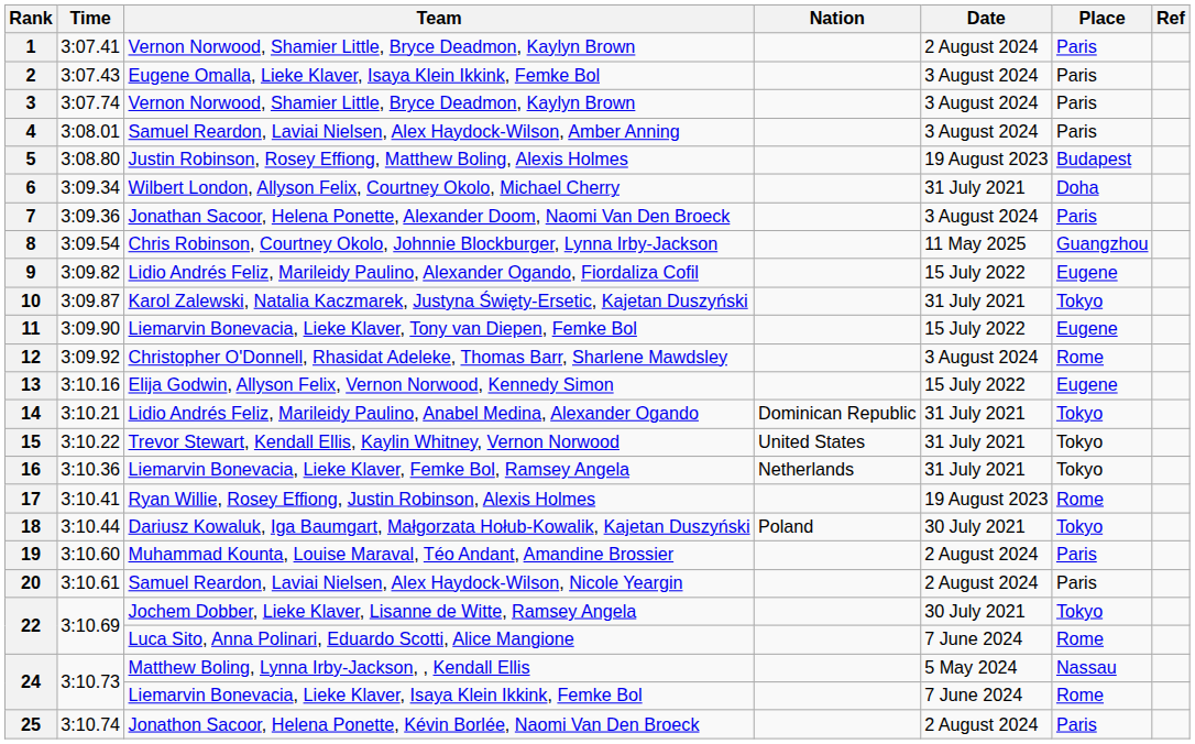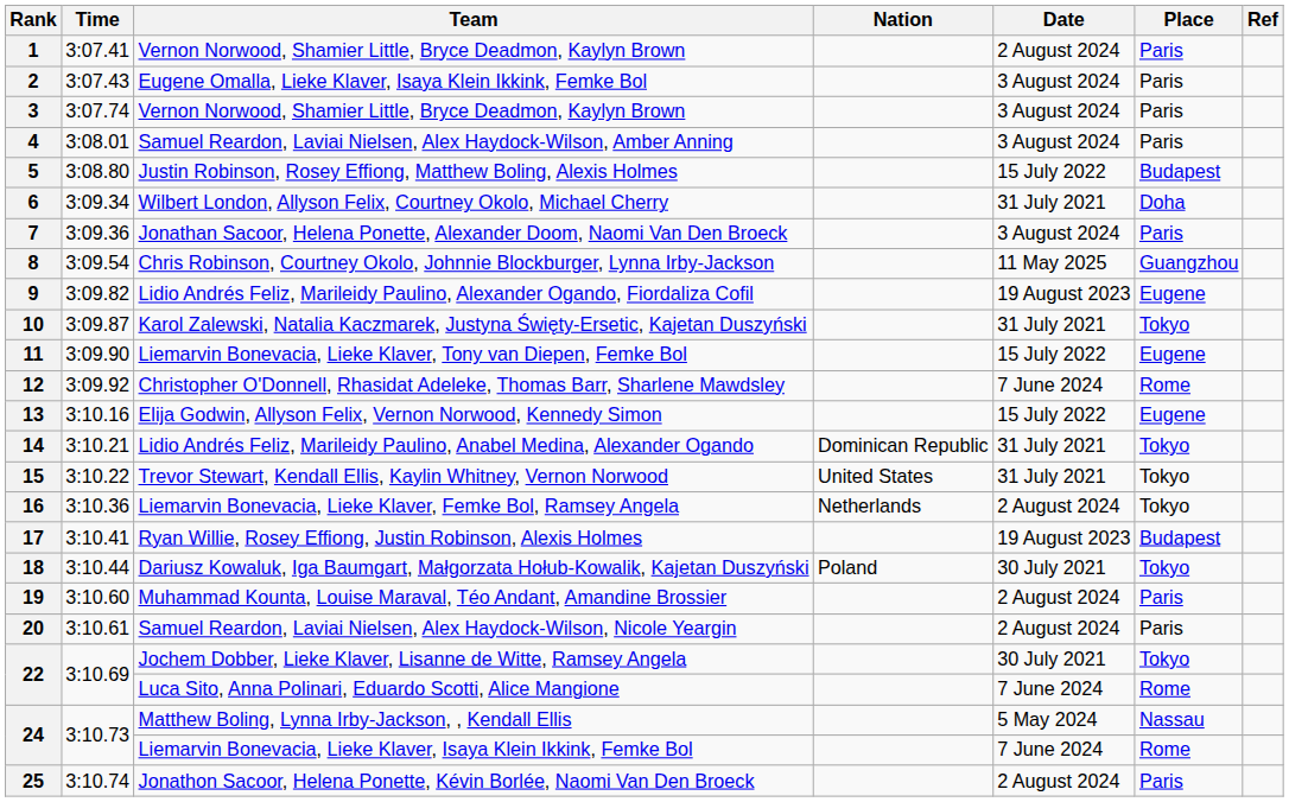 <table class="wikitable">
 <tr>
 <th>Rank</th>
 <th>Time</th>
 <th>Team</th>
 <th>Nation</th>
 <th>Date</th>
 <th>Place</th>
 <th>Ref</th>
 </tr>
 <tr>
 <th>1</th>
 <td>3:07.41</td>
 <td><a href='#'>Vernon Norwood</a>, <a href='#'>Shamier Little</a>, <a href='#'>Bryce Deadmon</a>, <a href='#'>Kaylyn Brown</a></td>
 <td></td>
 <td>2 August 2024</td>
 <td><a href='#'>Paris</a></td>
 <td></td>
 </tr>
 <tr>
 <th>2</th>
 <td>3:07.43</td>
 <td><a href='#'>Eugene Omalla</a>, <a href='#'>Lieke Klaver</a>, <a href='#'>Isaya Klein Ikkink</a>, <a href='#'>Femke Bol</a></td>
 <td></td>
 <td>3 August 2024</td>
 <td>Paris</td>
 <td></td>
 </tr>
 <tr>
 <th>3</th>
 <td>3:07.74</td>
 <td><a href='#'>Vernon Norwood</a>, <a href='#'>Shamier Little</a>, <a href='#'>Bryce Deadmon</a>, <a href='#'>Kaylyn Brown</a></td>
 <td></td>
 <td>3 August 2024</td>
 <td>Paris</td>
 <td></td>
 </tr>
 <tr>
 <th>4</th>
 <td>3:08.01</td>
 <td><a href='#'>Samuel Reardon</a>, <a href='#'>Laviai Nielsen</a>, <a href='#'>Alex Haydock-Wilson</a>, <a href='#'>Amber Anning</a></td>
 <td></td>
 <td>3 August 2024</td>
 <td>Paris</td>
 <td></td>
 </tr>
 <tr>
 <th>5</th>
 <td>3:08.80</td>
 <td><a href='#'>Justin Robinson</a>, <a href='#'>Rosey Effiong</a>, <a href='#'>Matthew Boling</a>, <a href='#'>Alexis Holmes</a></td>
 <td></td>
-<td>19 August 2023</td>
+<td>15 July 2022</td>
 <td><a href='#'>Budapest</a></td>
 <td></td>
 </tr>
 <tr>
 <th>6</th>
 <td>3:09.34</td>
 <td><a href='#'>Wilbert London</a>, <a href='#'>Allyson Felix</a>, <a href='#'>Courtney Okolo</a>, <a href='#'>Michael Cherry</a></td>
 <td></td>
 <td>31 July 2021</td>
 <td><a href='#'>Doha</a></td>
 <td></td>
 </tr>
 <tr>
 <th>7</th>
 <td>3:09.36</td>
 <td><a href='#'>Jonathan Sacoor</a>, <a href='#'>Helena Ponette</a>, <a href='#'>Alexander Doom</a>, <a href='#'>Naomi Van Den Broeck</a></td>
 <td></td>
 <td>3 August 2024</td>
 <td><a href='#'>Paris</a></td>
 <td></td>
 </tr>
 <tr>
 <th>8</th>
 <td>3:09.54</td>
 <td><a href='#'>Chris Robinson</a>, <a href='#'>Courtney Okolo</a>, <a href='#'>Johnnie Blockburger</a>, <a href='#'>Lynna Irby-Jackson</a></td>
 <td></td>
 <td>11 May 2025</td>
 <td><a href='#'>Guangzhou</a></td>
 <td></td>
 </tr>
 <tr>
 <th>9</th>
 <td>3:09.82</td>
 <td><a href='#'>Lidio Andrés Feliz</a>, <a href='#'>Marileidy Paulino</a>, <a href='#'>Alexander Ogando</a>, <a href='#'>Fiordaliza Cofil</a></td>
 <td></td>
-<td>15 July 2022</td>
+<td>19 August 2023</td>
 <td><a href='#'>Eugene</a></td>
 <td></td>
 </tr>
 <tr>
 <th>10</th>
 <td>3:09.87</td>
 <td><a href='#'>Karol Zalewski</a>, <a href='#'>Natalia Kaczmarek</a>, <a href='#'>Justyna Święty-Ersetic</a>, <a href='#'>Kajetan Duszyński</a></td>
 <td></td>
 <td>31 July 2021</td>
 <td><a href='#'>Tokyo</a></td>
 <td></td>
 </tr>
 <tr>
 <th>11</th>
 <td>3:09.90</td>
 <td><a href='#'>Liemarvin Bonevacia</a>, <a href='#'>Lieke Klaver</a>, <a href='#'>Tony van Diepen</a>, <a href='#'>Femke Bol</a></td>
 <td></td>
 <td>15 July 2022</td>
 <td><a href='#'>Eugene</a></td>
 <td></td>
 </tr>
 <tr>
 <th>12</th>
 <td>3:09.92</td>
 <td><a href='#'>Christopher O'Donnell</a>, <a href='#'>Rhasidat Adeleke</a>, <a href='#'>Thomas Barr</a>, <a href='#'>Sharlene Mawdsley</a></td>
 <td></td>
-<td>3 August 2024</td>
+<td>7 June 2024</td>
 <td><a href='#'>Rome</a></td>
 <td></td>
 </tr>
 <tr>
 <th>13</th>
 <td>3:10.16</td>
 <td><a href='#'>Elija Godwin</a>, <a href='#'>Allyson Felix</a>, <a href='#'>Vernon Norwood</a>, <a href='#'>Kennedy Simon</a></td>
 <td></td>
 <td>15 July 2022</td>
 <td><a href='#'>Eugene</a></td>
 <td></td>
 </tr>
 <tr>
 <th>14</th>
 <td>3:10.21</td>
 <td><a href='#'>Lidio Andrés Feliz</a>, <a href='#'>Marileidy Paulino</a>, <a href='#'>Anabel Medina</a>, <a href='#'>Alexander Ogando</a></td>
 <td> Dominican Republic</td>
 <td>31 July 2021</td>
 <td><a href='#'>Tokyo</a></td>
 <td></td>
 </tr>
 <tr>
 <th>15</th>
 <td>3:10.22</td>
 <td><a href='#'>Trevor Stewart</a>, <a href='#'>Kendall Ellis</a>, <a href='#'>Kaylin Whitney</a>, <a href='#'>Vernon Norwood</a></td>
 <td> United States</td>
 <td>31 July 2021</td>
 <td>Tokyo</td>
 <td></td>
 </tr>
 <tr>
 <th>16</th>
 <td>3:10.36</td>
 <td><a href='#'>Liemarvin Bonevacia</a>, <a href='#'>Lieke Klaver</a>, <a href='#'>Femke Bol</a>, <a href='#'>Ramsey Angela</a></td>
 <td> Netherlands</td>
-<td>31 July 2021</td>
+<td>2 August 2024</td>
 <td>Tokyo</td>
 <td></td>
 </tr>
 <tr>
 <th>17</th>
 <td>3:10.41</td>
 <td><a href='#'>Ryan Willie</a>, <a href='#'>Rosey Effiong</a>, <a href='#'>Justin Robinson</a>, <a href='#'>Alexis Holmes</a></td>
 <td></td>
 <td>19 August 2023</td>
-<td><a href='#'>Rome</a></td>
+<td><a href='#'>Budapest</a></td>
 <td></td>
 </tr>
 <tr>
 <th>18</th>
 <td>3:10.44</td>
 <td><a href='#'>Dariusz Kowaluk</a>, <a href='#'>Iga Baumgart</a>, <a href='#'>Małgorzata Hołub-Kowalik</a>, <a href='#'>Kajetan Duszyński</a></td>
 <td> Poland</td>
 <td>30 July 2021</td>
 <td><a href='#'>Tokyo</a></td>
 <td></td>
 </tr>
 <tr>
 <th>19</th>
 <td>3:10.60</td>
 <td><a href='#'>Muhammad Kounta</a>, <a href='#'>Louise Maraval</a>, <a href='#'>Téo Andant</a>, <a href='#'>Amandine Brossier</a></td>
 <td></td>
 <td>2 August 2024</td>
 <td><a href='#'>Paris</a></td>
 <td></td>
 </tr>
 <tr>
 <th>20</th>
 <td>3:10.61</td>
 <td><a href='#'>Samuel Reardon</a>, <a href='#'>Laviai Nielsen</a>, <a href='#'>Alex Haydock-Wilson</a>, <a href='#'>Nicole Yeargin</a></td>
 <td></td>
 <td>2 August 2024</td>
 <td>Paris</td>
 <td></td>
 </tr>
 <tr>
 <th rowspan="2">22</th>
 <td rowspan="2">3:10.69</td>
 <td><a href='#'>Jochem Dobber</a>, <a href='#'>Lieke Klaver</a>, <a href='#'>Lisanne de Witte</a>, <a href='#'>Ramsey Angela</a></td>
 <td></td>
 <td>30 July 2021</td>
 <td><a href='#'>Tokyo</a></td>
 <td></td>
 </tr>
 <tr>
 <td><a href='#'>Luca Sito</a>, <a href='#'>Anna Polinari</a>, <a href='#'>Eduardo Scotti</a>, <a href='#'>Alice Mangione</a></td>
 <td></td>
 <td>7 June 2024</td>
 <td><a href='#'>Rome</a></td>
 <td></td>
 </tr>
 <tr>
 <th rowspan="2">24</th>
 <td rowspan="2">3:10.73</td>
 <td><a href='#'>Matthew Boling</a>, <a href='#'>Lynna Irby-Jackson</a>, , <a href='#'>Kendall Ellis</a></td>
 <td></td>
 <td>5 May 2024</td>
 <td><a href='#'>Nassau</a></td>
 <td></td>
 </tr>
 <tr>
 <td><a href='#'>Liemarvin Bonevacia</a>, <a href='#'>Lieke Klaver</a>, <a href='#'>Isaya Klein Ikkink</a>, <a href='#'>Femke Bol</a></td>
 <td></td>
 <td>7 June 2024</td>
 <td><a href='#'>Rome</a></td>
 <td></td>
 </tr>
 <tr>
 <th>25</th>
 <td>3:10.74</td>
 <td><a href='#'>Jonathon Sacoor</a>, <a href='#'>Helena Ponette</a>, <a href='#'>Kévin Borlée</a>, <a href='#'>Naomi Van Den Broeck</a></td>
 <td></td>
 <td>2 August 2024</td>
 <td><a href='#'>Paris</a></td>
 <td></td>
 </tr>
 </table>
